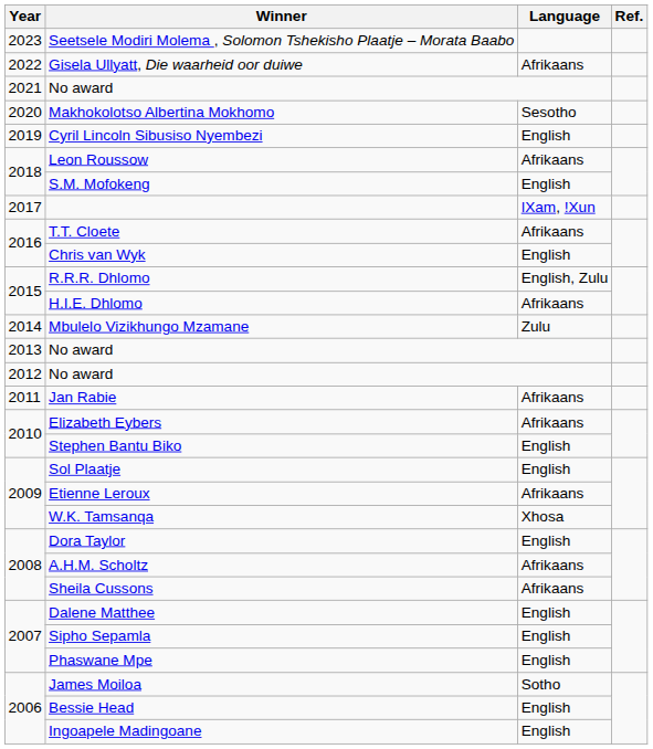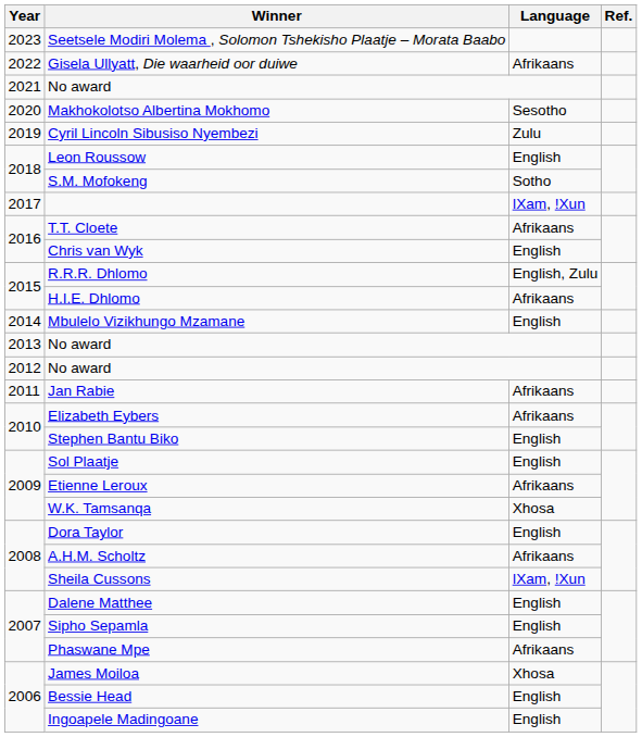 <table class="wikitable sortable">
 <tr>
 <th><strong>Year</strong></th>
 <th><strong>Winner</strong></th>
 <th><strong>Language</strong></th>
 <th><strong>Ref.</strong></th>
 </tr>
 <tr>
 <td>2023</td>
 <td><a href='#'>Seetsele Modiri Molema </a>, <em>Solomon Tshekisho Plaatje – Morata Baabo</em></td>
 <td></td>
 <td></td>
 </tr>
 <tr>
 <td>2022</td>
 <td><a href='#'>Gisela Ullyatt</a>, <em>Die waarheid oor duiwe</em></td>
 <td>Afrikaans</td>
 <td></td>
 </tr>
 <tr>
 <td>2021</td>
 <td colspan="2">No award</td>
 <td></td>
 </tr>
 <tr>
 <td>2020</td>
 <td><a href='#'>Makhokolotso Albertina Mokhomo</a></td>
 <td>Sesotho</td>
 <td></td>
 </tr>
 <tr>
 <td>2019</td>
 <td><a href='#'>Cyril Lincoln Sibusiso Nyembezi</a></td>
-<td>English</td>
+<td>Zulu</td>
 <td></td>
 </tr>
 <tr>
 <td rowspan="2">2018</td>
 <td><a href='#'>Leon Roussow</a></td>
-<td>Afrikaans</td>
+<td>English</td>
 <td rowspan="2"></td>
 </tr>
 <tr>
 <td><a href='#'>S.M. Mofokeng</a></td>
-<td>English</td>
+<td>Sotho</td>
 </tr>
 <tr>
 <td>2017</td>
 <td></td>
 <td><a href='#'>ǀXam</a>, <a href='#'>!Xun</a></td>
 <td></td>
 </tr>
 <tr>
 <td rowspan="2">2016</td>
 <td><a href='#'>T.T. Cloete</a></td>
 <td>Afrikaans</td>
 <td rowspan="2"></td>
 </tr>
 <tr>
 <td><a href='#'>Chris van Wyk</a></td>
 <td>English</td>
 </tr>
 <tr>
 <td rowspan="2">2015</td>
 <td><a href='#'>R.R.R. Dhlomo</a></td>
 <td>English, Zulu</td>
 <td rowspan="2"></td>
 </tr>
 <tr>
 <td><a href='#'>H.I.E. Dhlomo</a></td>
 <td>Afrikaans</td>
 </tr>
 <tr>
 <td>2014</td>
 <td><a href='#'>Mbulelo Vizikhungo Mzamane</a></td>
-<td>Zulu</td>
+<td>English</td>
 <td></td>
 </tr>
 <tr>
 <td>2013</td>
 <td colspan="2">No award</td>
 <td></td>
 </tr>
 <tr>
 <td>2012</td>
 <td colspan="2">No award</td>
 <td></td>
 </tr>
 <tr>
 <td>2011</td>
 <td><a href='#'>Jan Rabie</a></td>
 <td>Afrikaans</td>
 <td></td>
 </tr>
 <tr>
 <td rowspan="2">2010</td>
 <td><a href='#'>Elizabeth Eybers</a></td>
 <td>Afrikaans</td>
 <td rowspan="2"></td>
 </tr>
 <tr>
 <td><a href='#'>Stephen Bantu Biko</a></td>
 <td>English</td>
 </tr>
 <tr>
 <td rowspan="3">2009</td>
 <td><a href='#'>Sol Plaatje</a></td>
 <td>English</td>
 <td rowspan="3"></td>
 </tr>
 <tr>
 <td><a href='#'>Etienne Leroux</a></td>
 <td>Afrikaans</td>
 </tr>
 <tr>
 <td><a href='#'>W.K. Tamsanqa</a></td>
 <td>Xhosa</td>
 </tr>
 <tr>
 <td rowspan="3">2008</td>
 <td><a href='#'>Dora Taylor</a></td>
 <td>English</td>
 <td rowspan="3"></td>
 </tr>
 <tr>
 <td><a href='#'>A.H.M. Scholtz</a></td>
 <td>Afrikaans</td>
 </tr>
 <tr>
 <td><a href='#'>Sheila Cussons</a></td>
-<td>Afrikaans</td>
+<td><a href='#'>ǀXam</a>, <a href='#'>!Xun</a></td>
 </tr>
 <tr>
 <td rowspan="3">2007</td>
 <td><a href='#'>Dalene Matthee</a></td>
 <td>English</td>
 <td rowspan="3"></td>
 </tr>
 <tr>
 <td><a href='#'>Sipho Sepamla</a></td>
 <td>English</td>
 </tr>
 <tr>
 <td><a href='#'>Phaswane Mpe</a></td>
-<td>English</td>
+<td>Afrikaans</td>
 </tr>
 <tr>
 <td rowspan="3">2006</td>
 <td><a href='#'>James Moiloa</a></td>
-<td>Sotho</td>
+<td>Xhosa</td>
 <td rowspan="3"></td>
 </tr>
 <tr>
 <td><a href='#'>Bessie Head</a></td>
 <td>English</td>
 </tr>
 <tr>
 <td><a href='#'>Ingoapele Madingoane</a></td>
 <td>English</td>
 </tr>
 </table>
